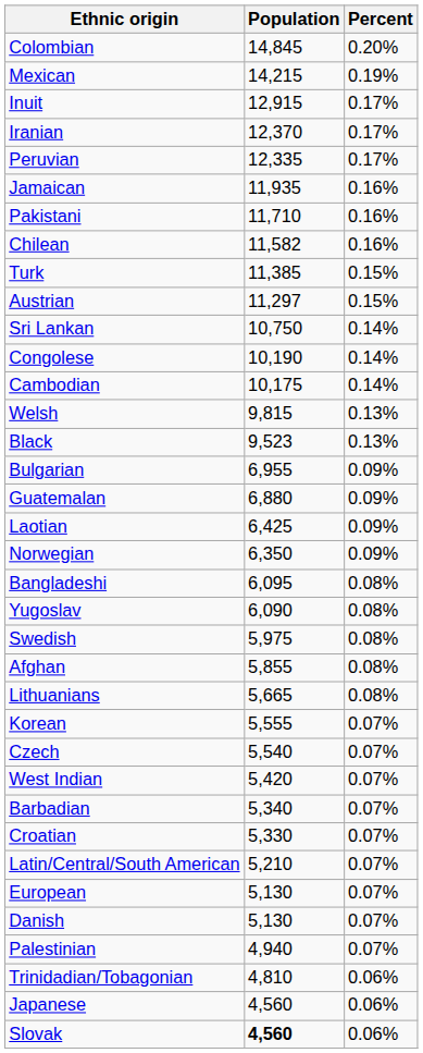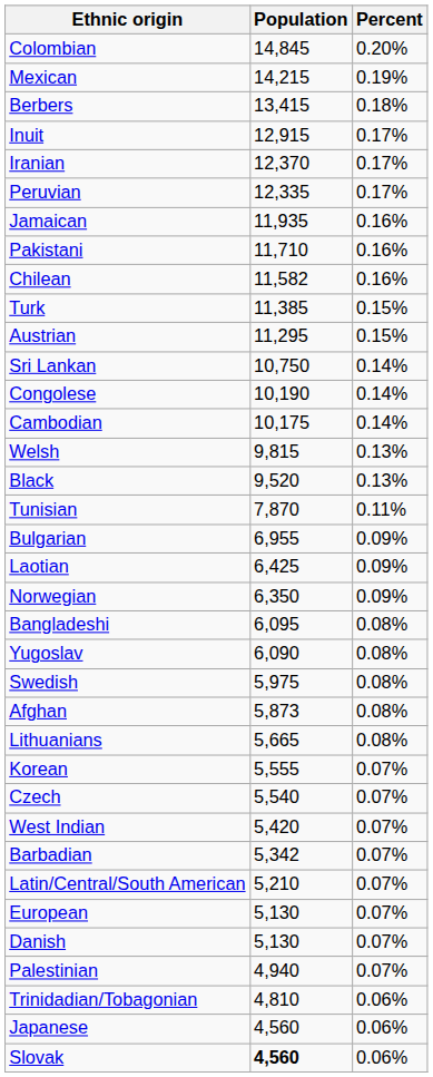 <table class="wikitable" align="left">
 <tr bgcolor="#CCCCCC">
 <th>Ethnic origin</th>
 <th>Population</th>
 <th>Percent</th>
 </tr>
 <tr>
 <td><a href='#'>Colombian</a></td>
 <td>14,845</td>
 <td>0.20%</td>
 </tr>
 <tr>
 <td><a href='#'>Mexican</a></td>
 <td>14,215</td>
 <td>0.19%</td>
+</tr>
+<tr>
+<td><a href='#'>Berbers</a></td>
+<td>13,415</td>
+<td>0.18%</td>
 </tr>
 <tr>
 <td><a href='#'>Inuit</a></td>
 <td>12,915</td>
 <td>0.17%</td>
 </tr>
 <tr>
 <td><a href='#'>Iranian</a></td>
 <td>12,370</td>
 <td>0.17%</td>
 </tr>
 <tr>
 <td><a href='#'>Peruvian</a></td>
 <td>12,335</td>
 <td>0.17%</td>
 </tr>
 <tr>
 <td><a href='#'>Jamaican</a></td>
 <td>11,935</td>
 <td>0.16%</td>
 </tr>
 <tr>
 <td><a href='#'>Pakistani</a></td>
 <td>11,710</td>
 <td>0.16%</td>
 </tr>
 <tr>
 <td><a href='#'>Chilean</a></td>
 <td>11,582</td>
 <td>0.16%</td>
 </tr>
 <tr>
 <td><a href='#'>Turk</a></td>
 <td>11,385</td>
 <td>0.15%</td>
 </tr>
 <tr>
 <td><a href='#'>Austrian</a></td>
-<td>11,297</td>
+<td>11,295</td>
 <td>0.15%</td>
 </tr>
 <tr>
 <td><a href='#'>Sri Lankan</a></td>
 <td>10,750</td>
 <td>0.14%</td>
 </tr>
 <tr>
 <td><a href='#'>Congolese</a></td>
 <td>10,190</td>
 <td>0.14%</td>
 </tr>
 <tr>
 <td><a href='#'>Cambodian</a></td>
 <td>10,175</td>
 <td>0.14%</td>
 </tr>
 <tr>
 <td><a href='#'>Welsh</a></td>
 <td>9,815</td>
 <td>0.13%</td>
 </tr>
 <tr>
 <td><a href='#'>Black</a></td>
-<td>9,523</td>
+<td>9,520</td>
 <td>0.13%</td>
+</tr>
+<tr>
+<td><a href='#'>Tunisian</a></td>
+<td>7,870</td>
+<td>0.11%</td>
 </tr>
 <tr>
 <td><a href='#'>Bulgarian</a></td>
 <td>6,955</td>
-<td>0.09%</td>
-</tr>
-<tr>
-<td><a href='#'>Guatemalan</a></td>
-<td>6,880</td>
 <td>0.09%</td>
 </tr>
 <tr>
 <td><a href='#'>Laotian</a></td>
 <td>6,425</td>
 <td>0.09%</td>
 </tr>
 <tr>
 <td><a href='#'>Norwegian</a></td>
 <td>6,350</td>
 <td>0.09%</td>
 </tr>
 <tr>
 <td><a href='#'>Bangladeshi</a></td>
 <td>6,095</td>
 <td>0.08%</td>
 </tr>
 <tr>
 <td><a href='#'>Yugoslav</a></td>
 <td>6,090</td>
 <td>0.08%</td>
 </tr>
 <tr>
 <td><a href='#'>Swedish</a></td>
 <td>5,975</td>
 <td>0.08%</td>
 </tr>
 <tr>
 <td><a href='#'>Afghan</a></td>
-<td>5,855</td>
+<td>5,873</td>
 <td>0.08%</td>
 </tr>
 <tr>
 <td><a href='#'>Lithuanians</a></td>
 <td>5,665</td>
 <td>0.08%</td>
 </tr>
 <tr>
 <td><a href='#'>Korean</a></td>
 <td>5,555</td>
 <td>0.07%</td>
 </tr>
 <tr>
 <td><a href='#'>Czech</a></td>
 <td>5,540</td>
 <td>0.07%</td>
 </tr>
 <tr>
 <td><a href='#'>West Indian</a></td>
 <td>5,420</td>
 <td>0.07%</td>
 </tr>
 <tr>
 <td><a href='#'>Barbadian</a></td>
-<td>5,340</td>
-<td>0.07%</td>
-</tr>
-<tr>
-<td><a href='#'>Croatian</a></td>
-<td>5,330</td>
+<td>5,342</td>
 <td>0.07%</td>
 </tr>
 <tr>
 <td><a href='#'>Latin/Central/South American</a></td>
 <td>5,210</td>
 <td>0.07%</td>
 </tr>
 <tr>
 <td><a href='#'>European</a></td>
 <td>5,130</td>
 <td>0.07%</td>
 </tr>
 <tr>
 <td><a href='#'>Danish</a></td>
 <td>5,130</td>
 <td>0.07%</td>
 </tr>
 <tr>
 <td><a href='#'>Palestinian</a></td>
 <td>4,940</td>
 <td>0.07%</td>
 </tr>
 <tr>
 <td><a href='#'>Trinidadian/Tobagonian</a></td>
 <td>4,810</td>
 <td>0.06%</td>
 </tr>
 <tr>
 <td><a href='#'>Japanese</a></td>
 <td>4,560</td>
 <td>0.06%</td>
 </tr>
 <tr>
 <td><a href='#'>Slovak</a></td>
 <td><strong>4,560</strong></td>
 <td>0.06%</td>
 </tr>
 <tr>
 </tr>
 </table>
